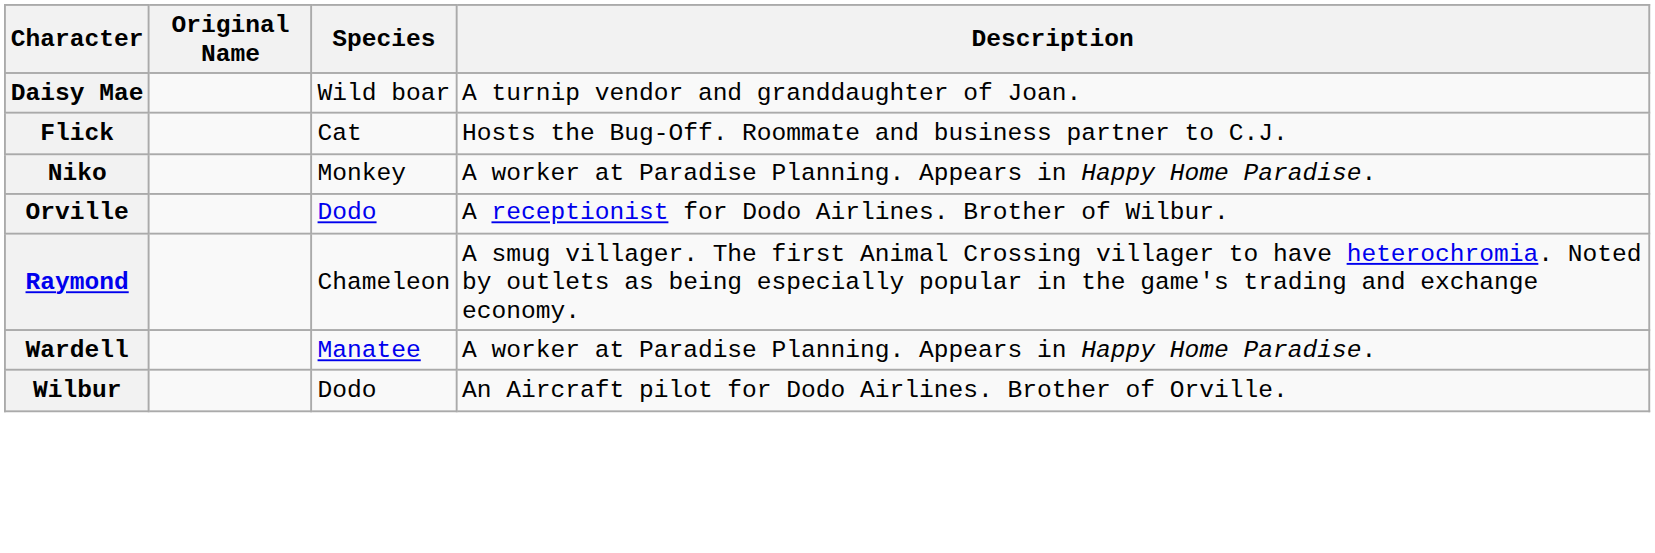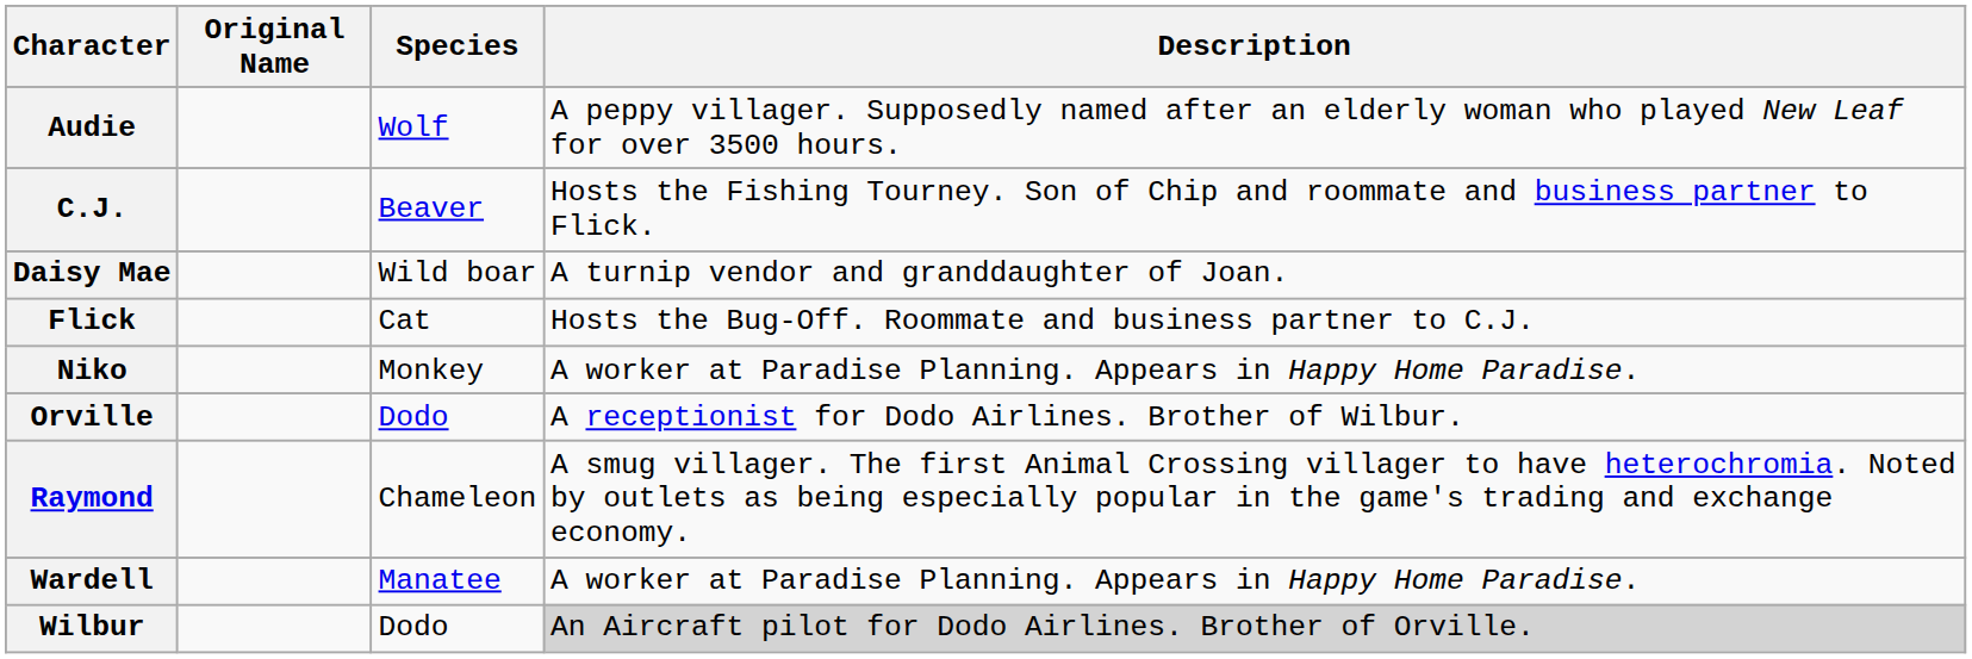 <table class="wikitable plainrowheaders sortable">
 <tr>
 <th scope= "col">Character</th>
 <th scope= "col">Original Name</th>
 <th scope= "col">Species</th>
 <th scope="col" class="unsortable">Description</th>
+</tr>
+<tr>
+<th scope="row">Audie</th>
+<td></td>
+<td><a href='#'>Wolf</a></td>
+<td>A peppy villager. Supposedly named after an elderly woman who played <em>New Leaf</em> for over 3500 hours.</td>
+</tr>
+<tr>
+<th scope="row">C.J.</th>
+<td></td>
+<td><a href='#'>Beaver</a></td>
+<td>Hosts the Fishing Tourney. Son of Chip and roommate and <a href='#'>business partner</a> to Flick.</td>
 </tr>
 <tr>
 <th scope="row">Daisy Mae</th>
 <td></td>
 <td>Wild boar</td>
 <td>A turnip vendor and granddaughter of Joan.</td>
 </tr>
 <tr>
 <th scope="row">Flick</th>
 <td></td>
 <td>Cat</td>
 <td>Hosts the Bug-Off. Roommate and business partner to C.J.</td>
 </tr>
 <tr>
 <th scope="row">Niko</th>
 <td></td>
 <td>Monkey</td>
 <td>A worker at Paradise Planning. Appears in <em>Happy Home Paradise</em>.</td>
 </tr>
 <tr>
 <th scope="row">Orville</th>
 <td></td>
 <td><a href='#'>Dodo</a></td>
 <td>A <a href='#'>receptionist</a> for Dodo Airlines. Brother of Wilbur.</td>
 </tr>
 <tr>
 <th scope="row"><a href='#'>Raymond</a></th>
 <td></td>
 <td>Chameleon</td>
 <td>A smug villager. The first Animal Crossing villager to have <a href='#'>heterochromia</a>. Noted by outlets as being especially popular in the game's trading and exchange economy.</td>
 </tr>
 <tr>
 <th scope="row">Wardell</th>
 <td></td>
 <td><a href='#'>Manatee</a></td>
 <td>A worker at Paradise Planning. Appears in <em>Happy Home Paradise</em>.</td>
 </tr>
 <tr>
 <th scope="row">Wilbur</th>
 <td></td>
 <td>Dodo</td>
-<td>An Aircraft pilot for Dodo Airlines. Brother of Orville.</td>
+<td style="background: lightgrey;">An Aircraft pilot for Dodo Airlines. Brother of Orville.</td>
 </tr>
 </table>
